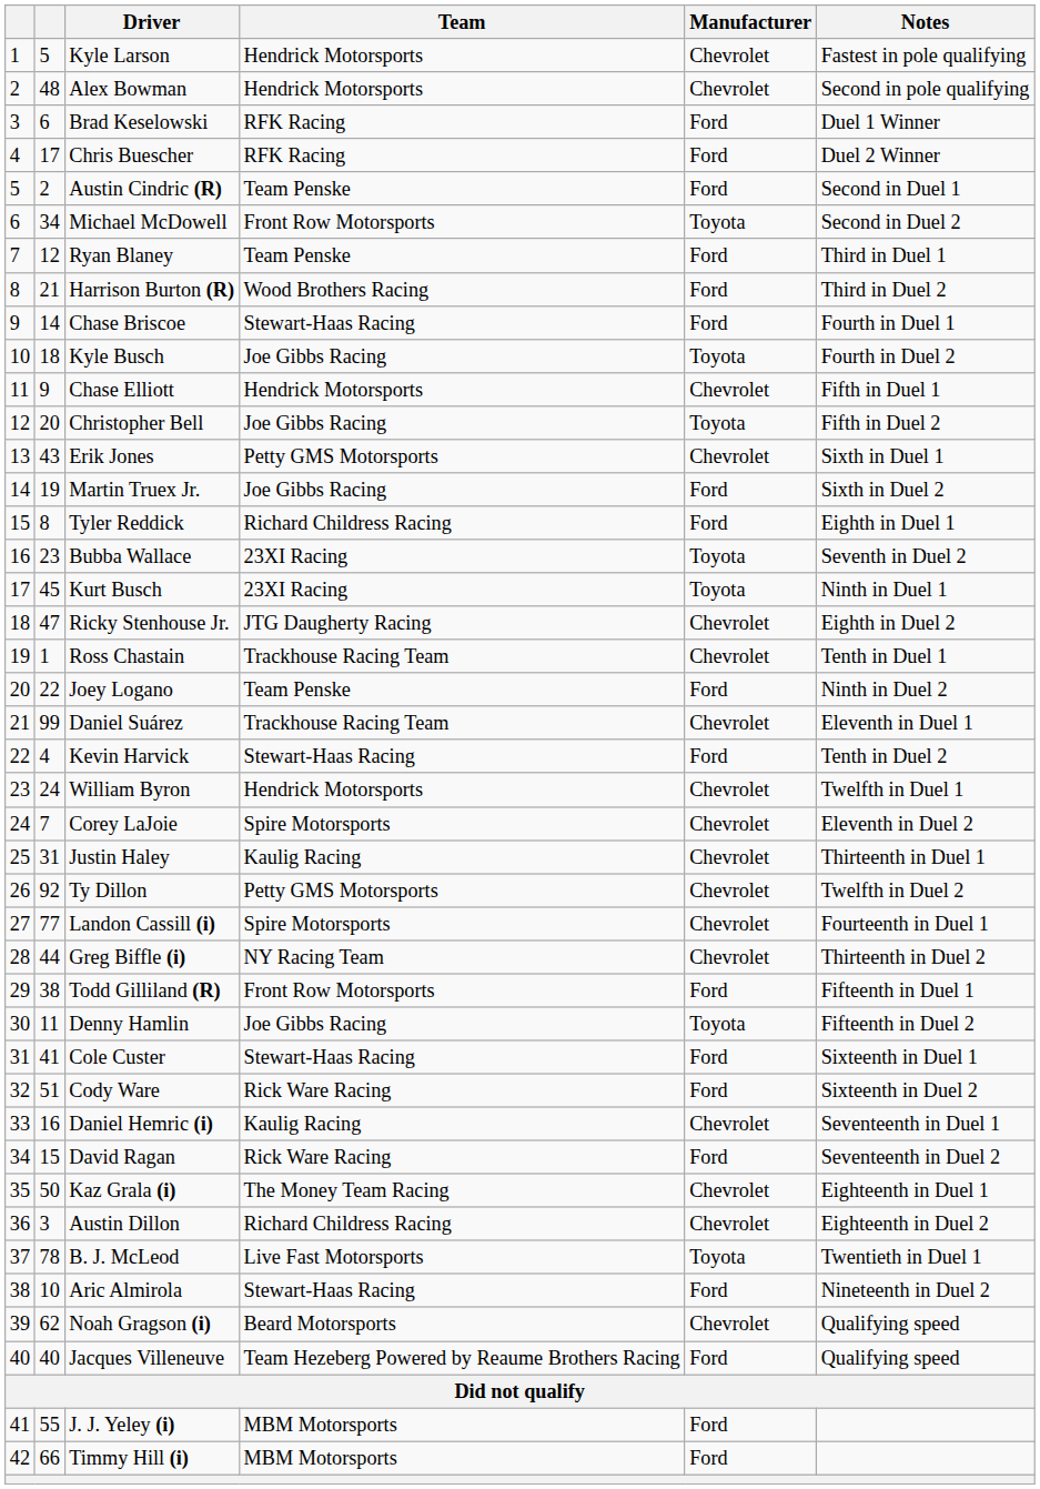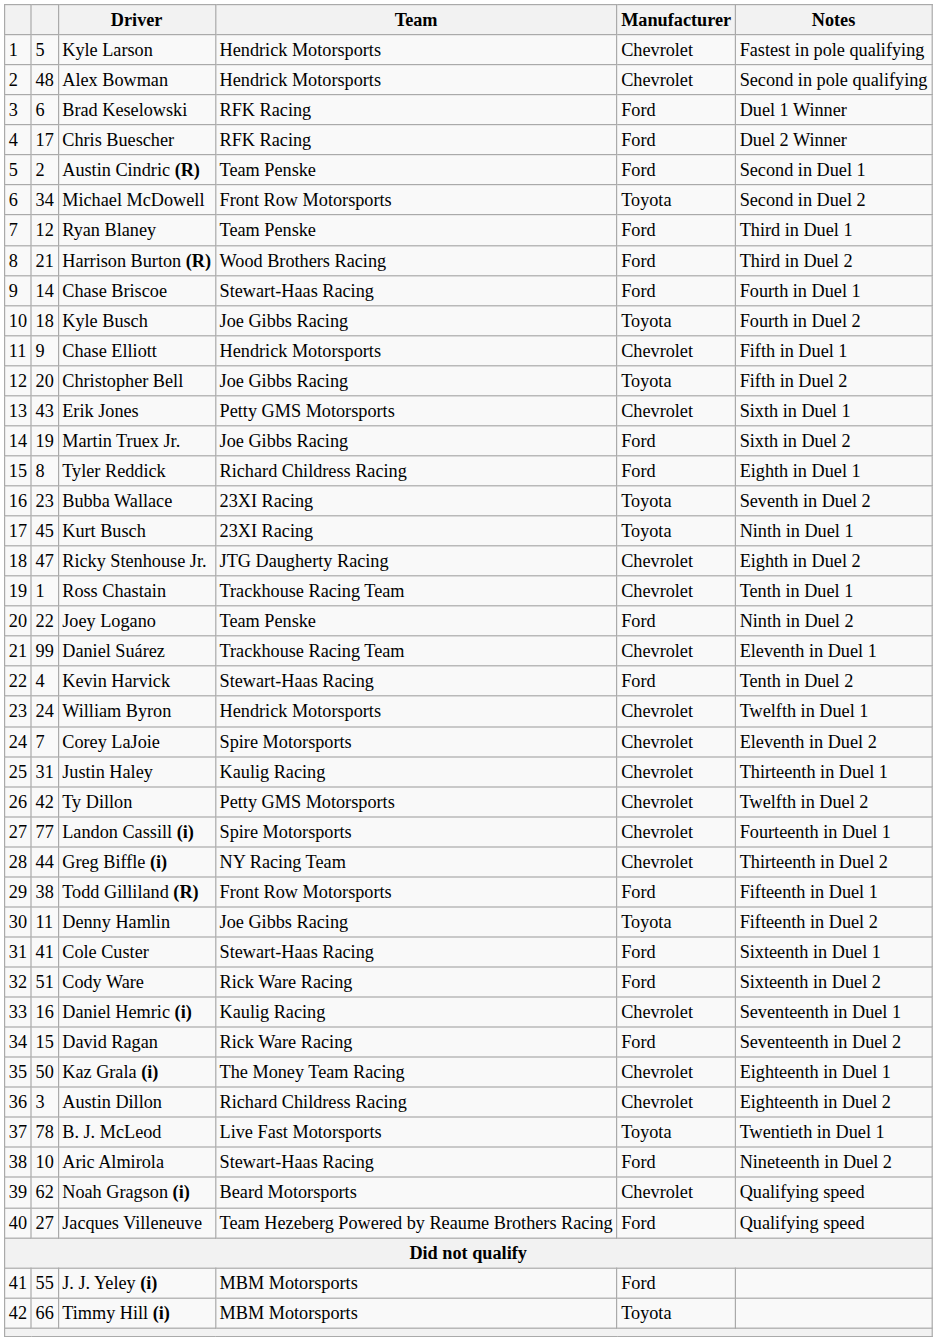 <table class="wikitable" style="font-size:95%">
 <tr>
 <th scope="col"></th>
 <th scope="col"></th>
 <th scope="col">Driver</th>
 <th scope="col">Team</th>
 <th scope="col">Manufacturer</th>
 <th scope="col">Notes</th>
 </tr>
 <tr>
 <td>1</td>
 <td>5</td>
 <td>Kyle Larson</td>
 <td>Hendrick Motorsports</td>
 <td>Chevrolet</td>
 <td>Fastest in pole qualifying</td>
 </tr>
 <tr>
 <td>2</td>
 <td>48</td>
 <td>Alex Bowman</td>
 <td>Hendrick Motorsports</td>
 <td>Chevrolet</td>
 <td>Second in pole qualifying</td>
 </tr>
 <tr>
 <td>3</td>
 <td>6</td>
 <td>Brad Keselowski</td>
 <td>RFK Racing</td>
 <td>Ford</td>
 <td>Duel 1 Winner</td>
 </tr>
 <tr>
 <td>4</td>
 <td>17</td>
 <td>Chris Buescher</td>
 <td>RFK Racing</td>
 <td>Ford</td>
 <td>Duel 2 Winner</td>
 </tr>
 <tr>
 <td>5</td>
 <td>2</td>
 <td>Austin Cindric <strong>(R)</strong></td>
 <td>Team Penske</td>
 <td>Ford</td>
 <td>Second in Duel 1</td>
 </tr>
 <tr>
 <td>6</td>
 <td>34</td>
 <td>Michael McDowell</td>
 <td>Front Row Motorsports</td>
 <td>Toyota</td>
 <td>Second in Duel 2</td>
 </tr>
 <tr>
 <td>7</td>
 <td>12</td>
 <td>Ryan Blaney</td>
 <td>Team Penske</td>
 <td>Ford</td>
 <td>Third in Duel 1</td>
 </tr>
 <tr>
 <td>8</td>
 <td>21</td>
 <td>Harrison Burton <strong>(R)</strong></td>
 <td>Wood Brothers Racing</td>
 <td>Ford</td>
 <td>Third in Duel 2</td>
 </tr>
 <tr>
 <td>9</td>
 <td>14</td>
 <td>Chase Briscoe</td>
 <td>Stewart-Haas Racing</td>
 <td>Ford</td>
 <td>Fourth in Duel 1</td>
 </tr>
 <tr>
 <td>10</td>
 <td>18</td>
 <td>Kyle Busch</td>
 <td>Joe Gibbs Racing</td>
 <td>Toyota</td>
 <td>Fourth in Duel 2</td>
 </tr>
 <tr>
 <td>11</td>
 <td>9</td>
 <td>Chase Elliott</td>
 <td>Hendrick Motorsports</td>
 <td>Chevrolet</td>
 <td>Fifth in Duel 1</td>
 </tr>
 <tr>
 <td>12</td>
 <td>20</td>
 <td>Christopher Bell</td>
 <td>Joe Gibbs Racing</td>
 <td>Toyota</td>
 <td>Fifth in Duel 2</td>
 </tr>
 <tr>
 <td>13</td>
 <td>43</td>
 <td>Erik Jones</td>
 <td>Petty GMS Motorsports</td>
 <td>Chevrolet</td>
 <td>Sixth in Duel 1</td>
 </tr>
 <tr>
 <td>14</td>
 <td>19</td>
 <td>Martin Truex Jr.</td>
 <td>Joe Gibbs Racing</td>
 <td>Ford</td>
 <td>Sixth in Duel 2</td>
 </tr>
 <tr>
 <td>15</td>
 <td>8</td>
 <td>Tyler Reddick</td>
 <td>Richard Childress Racing</td>
 <td>Ford</td>
 <td>Eighth in Duel 1</td>
 </tr>
 <tr>
 <td>16</td>
 <td>23</td>
 <td>Bubba Wallace</td>
 <td>23XI Racing</td>
 <td>Toyota</td>
 <td>Seventh in Duel 2</td>
 </tr>
 <tr>
 <td>17</td>
 <td>45</td>
 <td>Kurt Busch</td>
 <td>23XI Racing</td>
 <td>Toyota</td>
 <td>Ninth in Duel 1</td>
 </tr>
 <tr>
 <td>18</td>
 <td>47</td>
 <td>Ricky Stenhouse Jr.</td>
 <td>JTG Daugherty Racing</td>
 <td>Chevrolet</td>
 <td>Eighth in Duel 2</td>
 </tr>
 <tr>
 <td>19</td>
 <td>1</td>
 <td>Ross Chastain</td>
 <td>Trackhouse Racing Team</td>
 <td>Chevrolet</td>
 <td>Tenth in Duel 1</td>
 </tr>
 <tr>
 <td>20</td>
 <td>22</td>
 <td>Joey Logano</td>
 <td>Team Penske</td>
 <td>Ford</td>
 <td>Ninth in Duel 2</td>
 </tr>
 <tr>
 <td>21</td>
 <td>99</td>
 <td>Daniel Suárez</td>
 <td>Trackhouse Racing Team</td>
 <td>Chevrolet</td>
 <td>Eleventh in Duel 1</td>
 </tr>
 <tr>
 <td>22</td>
 <td>4</td>
 <td>Kevin Harvick</td>
 <td>Stewart-Haas Racing</td>
 <td>Ford</td>
 <td>Tenth in Duel 2</td>
 </tr>
 <tr>
 <td>23</td>
 <td>24</td>
 <td>William Byron</td>
 <td>Hendrick Motorsports</td>
 <td>Chevrolet</td>
 <td>Twelfth in Duel 1</td>
 </tr>
 <tr>
 <td>24</td>
 <td>7</td>
 <td>Corey LaJoie</td>
 <td>Spire Motorsports</td>
 <td>Chevrolet</td>
 <td>Eleventh in Duel 2</td>
 </tr>
 <tr>
 <td>25</td>
 <td>31</td>
 <td>Justin Haley</td>
 <td>Kaulig Racing</td>
 <td>Chevrolet</td>
 <td>Thirteenth in Duel 1</td>
 </tr>
 <tr>
 <td>26</td>
-<td>92</td>
+<td>42</td>
 <td>Ty Dillon</td>
 <td>Petty GMS Motorsports</td>
 <td>Chevrolet</td>
 <td>Twelfth in Duel 2</td>
 </tr>
 <tr>
 <td>27</td>
 <td>77</td>
 <td>Landon Cassill <strong>(i)</strong></td>
 <td>Spire Motorsports</td>
 <td>Chevrolet</td>
 <td>Fourteenth in Duel 1</td>
 </tr>
 <tr>
 <td>28</td>
 <td>44</td>
 <td>Greg Biffle <strong>(i)</strong></td>
 <td>NY Racing Team</td>
 <td>Chevrolet</td>
 <td>Thirteenth in Duel 2</td>
 </tr>
 <tr>
 <td>29</td>
 <td>38</td>
 <td>Todd Gilliland <strong>(R)</strong></td>
 <td>Front Row Motorsports</td>
 <td>Ford</td>
 <td>Fifteenth in Duel 1</td>
 </tr>
 <tr>
 <td>30</td>
 <td>11</td>
 <td>Denny Hamlin</td>
 <td>Joe Gibbs Racing</td>
 <td>Toyota</td>
 <td>Fifteenth in Duel 2</td>
 </tr>
 <tr>
 <td>31</td>
 <td>41</td>
 <td>Cole Custer</td>
 <td>Stewart-Haas Racing</td>
 <td>Ford</td>
 <td>Sixteenth in Duel 1</td>
 </tr>
 <tr>
 <td>32</td>
 <td>51</td>
 <td>Cody Ware</td>
 <td>Rick Ware Racing</td>
 <td>Ford</td>
 <td>Sixteenth in Duel 2</td>
 </tr>
 <tr>
 <td>33</td>
 <td>16</td>
 <td>Daniel Hemric <strong>(i)</strong></td>
 <td>Kaulig Racing</td>
 <td>Chevrolet</td>
 <td>Seventeenth in Duel 1</td>
 </tr>
 <tr>
 <td>34</td>
 <td>15</td>
 <td>David Ragan</td>
 <td>Rick Ware Racing</td>
 <td>Ford</td>
 <td>Seventeenth in Duel 2</td>
 </tr>
 <tr>
 <td>35</td>
 <td>50</td>
 <td>Kaz Grala <strong>(i)</strong></td>
 <td>The Money Team Racing</td>
 <td>Chevrolet</td>
 <td>Eighteenth in Duel 1</td>
 </tr>
 <tr>
 <td>36</td>
 <td>3</td>
 <td>Austin Dillon</td>
 <td>Richard Childress Racing</td>
 <td>Chevrolet</td>
 <td>Eighteenth in Duel 2</td>
 </tr>
 <tr>
 <td>37</td>
 <td>78</td>
 <td>B. J. McLeod</td>
 <td>Live Fast Motorsports</td>
 <td>Toyota</td>
 <td>Twentieth in Duel 1</td>
 </tr>
 <tr>
 <td>38</td>
 <td>10</td>
 <td>Aric Almirola</td>
 <td>Stewart-Haas Racing</td>
 <td>Ford</td>
 <td>Nineteenth in Duel 2</td>
 </tr>
 <tr>
 <td>39</td>
 <td>62</td>
 <td>Noah Gragson <strong>(i)</strong></td>
 <td>Beard Motorsports</td>
 <td>Chevrolet</td>
 <td>Qualifying speed</td>
 </tr>
 <tr>
 <td>40</td>
-<td>40</td>
+<td>27</td>
 <td>Jacques Villeneuve</td>
 <td>Team Hezeberg Powered by Reaume Brothers Racing</td>
 <td>Ford</td>
 <td>Qualifying speed</td>
 </tr>
 <tr>
 <th colspan="6">Did not qualify</th>
 </tr>
 <tr>
 <td>41</td>
 <td>55</td>
 <td>J. J. Yeley <strong>(i)</strong></td>
 <td>MBM Motorsports</td>
 <td>Ford</td>
 <td></td>
 </tr>
 <tr>
 <td>42</td>
 <td>66</td>
 <td>Timmy Hill <strong>(i)</strong></td>
 <td>MBM Motorsports</td>
-<td>Ford</td>
+<td>Toyota</td>
 <td></td>
 </tr>
 <tr>
 <th colspan="6"></th>
 </tr>
 </table>
